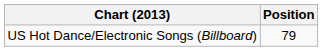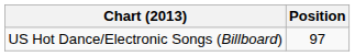 <table class="wikitable">
 <tr>
 <th scope="col">Chart (2013)</th>
 <th scope="col">Position</th>
 </tr>
 <tr>
 <td>US Hot Dance/Electronic Songs (<em>Billboard</em>)</td>
-<td style="text-align:center">79</td>
+<td style="text-align:center">97</td>
 </tr>
 </table>
